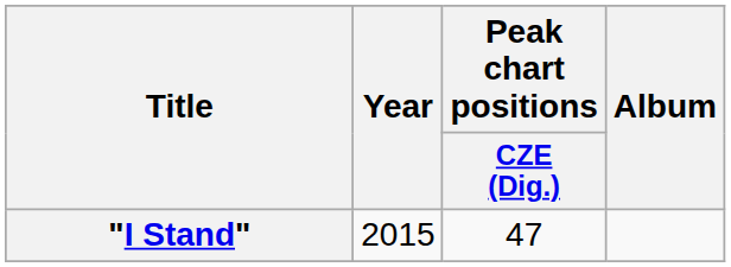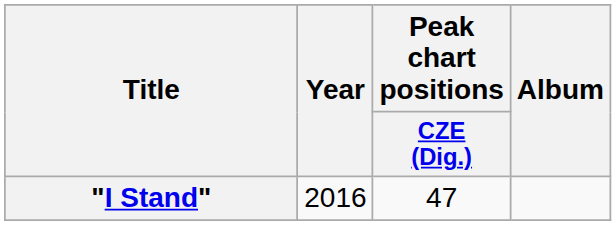 <table class="wikitable plainrowheaders" style="text-align:center;">
 <tr>
 <th scope="col" rowspan="2" style="width:10em;">Title</th>
 <th scope="col" rowspan="2" style="width:1em;">Year</th>
 <th scope="col">Peak chart positions</th>
 <th scope="col" rowspan="2">Album</th>
 </tr>
 <tr>
 <th scope="col" style="width:3em;font-size:85%;"><a href='#'>CZE<br>(Dig.)</a><br></th>
 </tr>
 <tr>
 <th scope="row">"<a href='#'>I Stand</a>"</th>
-<td>2015</td>
+<td>2016</td>
 <td>47</td>
 <td></td>
 </tr>
 </table>
